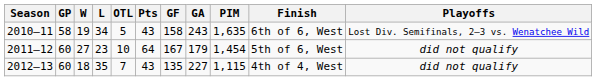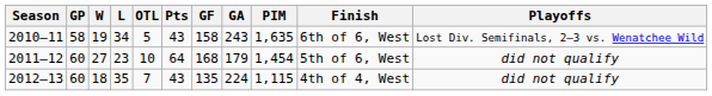 <table class="wikitable" style="text-align:center">
 <tr>
 <th>Season</th>
 <th>GP</th>
 <th>W</th>
 <th>L</th>
 <th>OTL</th>
 <th>Pts</th>
 <th>GF</th>
 <th>GA</th>
 <th>PIM</th>
 <th>Finish</th>
 <th>Playoffs</th>
 </tr>
 <tr>
 <td>2010–11</td>
 <td>58</td>
 <td>19</td>
 <td>34</td>
 <td>5</td>
 <td>43</td>
 <td>158</td>
 <td>243</td>
 <td>1,635</td>
 <td>6th of 6, West</td>
 <td><small>Lost Div. Semifinals, 2–3 vs. <a href='#'>Wenatchee Wild</a></small></td>
 </tr>
 <tr>
 <td>2011–12</td>
 <td>60</td>
 <td>27</td>
 <td>23</td>
 <td>10</td>
 <td>64</td>
-<td>167</td>
+<td>168</td>
 <td>179</td>
 <td>1,454</td>
 <td>5th of 6, West</td>
 <td><em>did not qualify</em></td>
 </tr>
 <tr>
 <td>2012–13</td>
 <td>60</td>
 <td>18</td>
 <td>35</td>
 <td>7</td>
 <td>43</td>
 <td>135</td>
-<td>227</td>
+<td>224</td>
 <td>1,115</td>
 <td>4th of 4, West</td>
 <td><em>did not qualify</em></td>
 </tr>
 </table>
